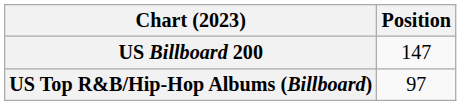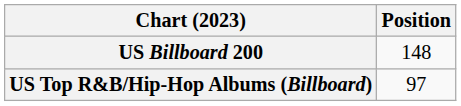 <table class="wikitable sortable plainrowheaders" style="text-align:center">
 <tr>
 <th scope="col">Chart (2023)</th>
 <th scope="col">Position</th>
 </tr>
 <tr>
 <th scope="row">US <em>Billboard</em> 200</th>
-<td>147</td>
+<td>148</td>
 </tr>
 <tr>
 <th scope="row">US Top R&B/Hip-Hop Albums (<em>Billboard</em>)</th>
 <td>97</td>
 </tr>
 </table>
